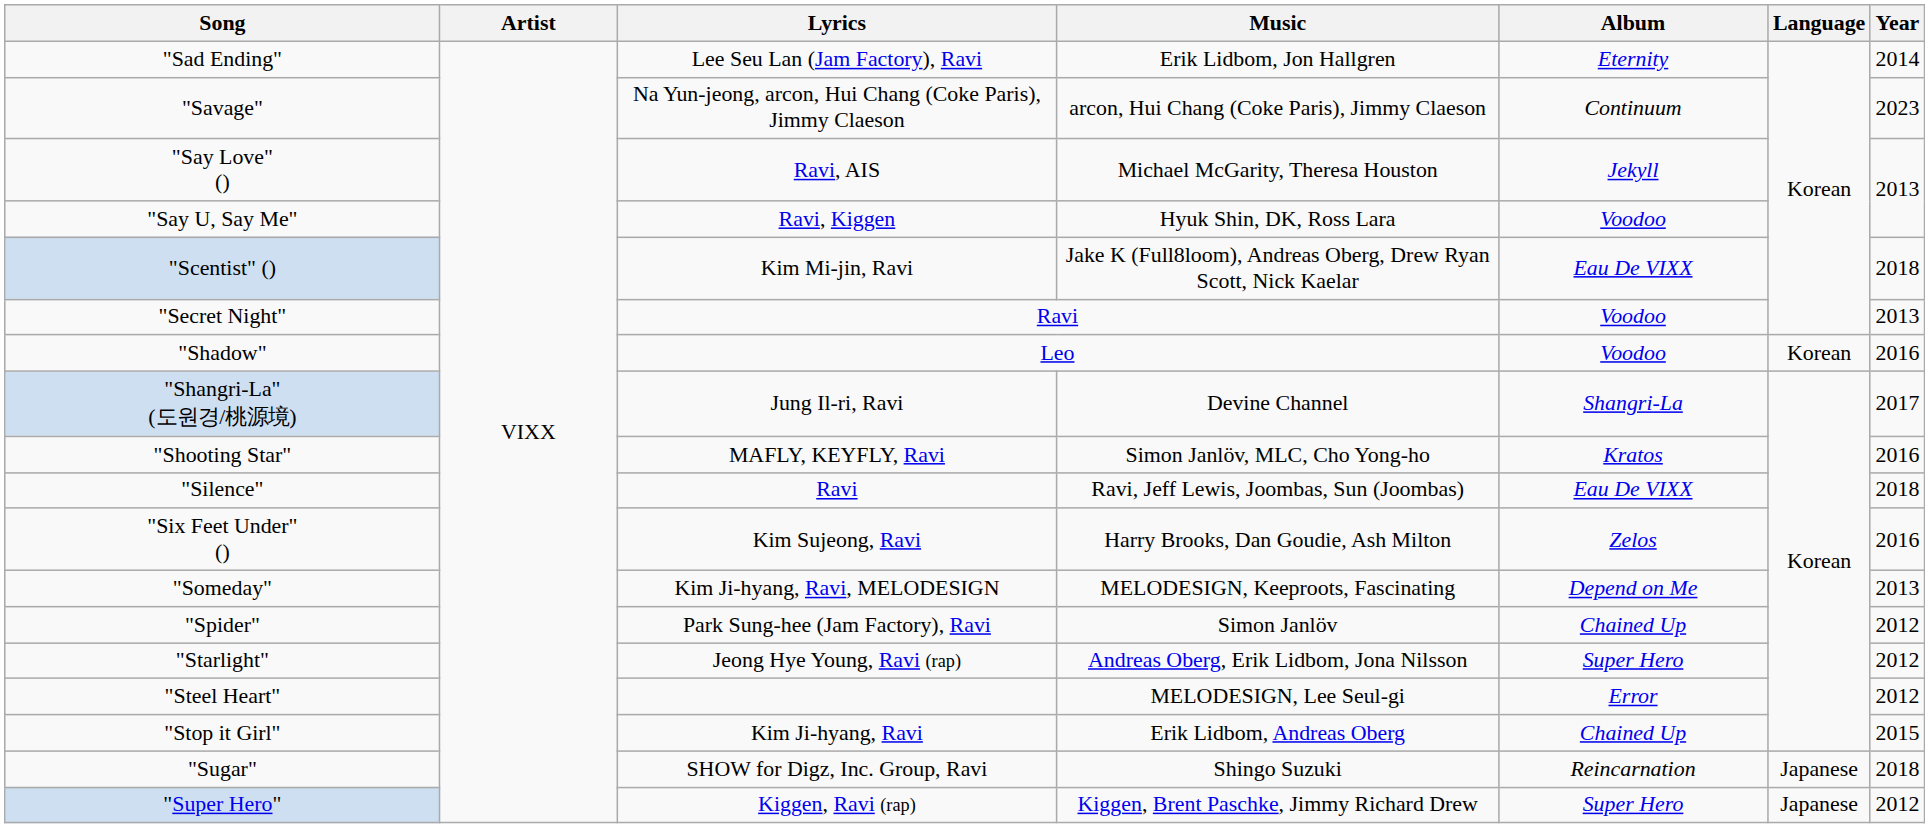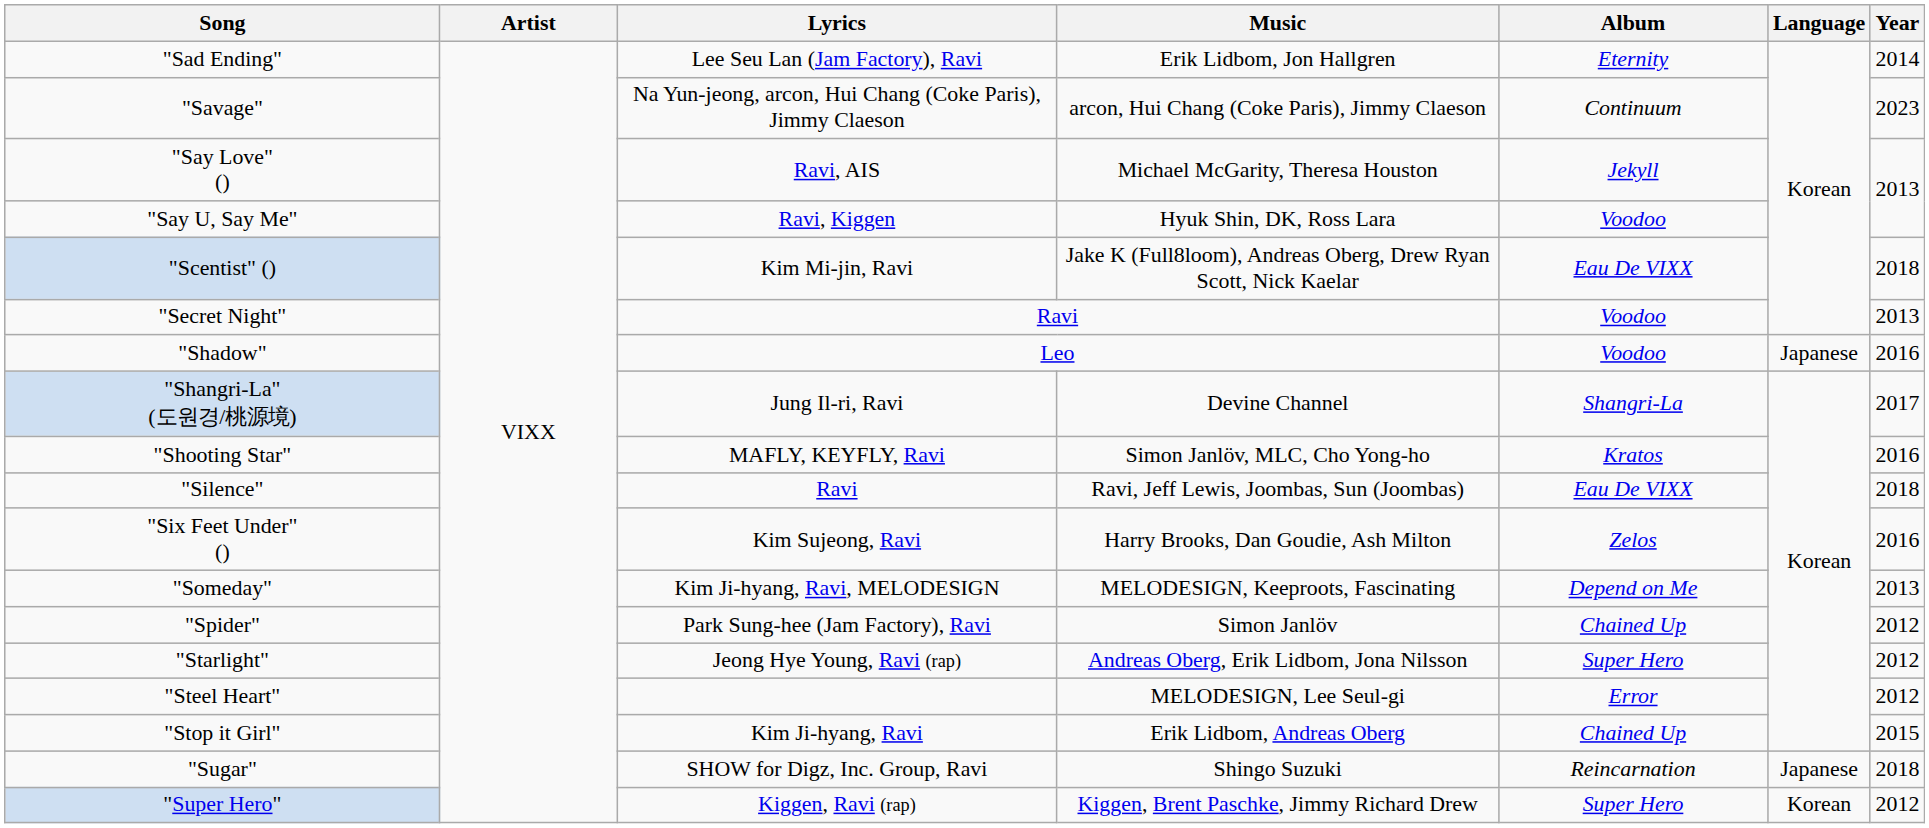 <table class="wikitable sortable" style="margin:0.5em auto; clear:both; font-size:.9em; text-align:center; width:100%">
 <tr>
 <th style="width:25%">Song</th>
 <th style="width:10%">Artist</th>
 <th class="unsortable" style="width:25%">Lyrics</th>
 <th class="unsortable" style="width:25%">Music</th>
 <th style="width:25%">Album</th>
 <th style="width:25%">Language</th>
 <th style="width:25%">Year</th>
 </tr>
 <tr>
 <td>"Sad Ending"</td>
 <td rowspan="18">VIXX</td>
 <td>Lee Seu Lan (<a href='#'>Jam Factory</a>), <a href='#'>Ravi</a></td>
 <td>Erik Lidbom, Jon Hallgren</td>
 <td><em><a href='#'>Eternity</a></em></td>
 <td rowspan="6">Korean</td>
 <td>2014</td>
 </tr>
 <tr>
 <td>"Savage"</td>
 <td>Na Yun-jeong, arcon, Hui Chang (Coke Paris), Jimmy Claeson</td>
 <td>arcon, Hui Chang (Coke Paris), Jimmy Claeson</td>
 <td><em>Continuum</em></td>
 <td>2023</td>
 </tr>
 <tr>
 <td>"Say Love"<br>()</td>
 <td><a href='#'>Ravi</a>, AIS</td>
 <td>Michael McGarity, Theresa Houston</td>
 <td><em><a href='#'>Jekyll</a></em></td>
 <td rowspan="2">2013</td>
 </tr>
 <tr>
 <td>"Say U, Say Me"</td>
 <td><a href='#'>Ravi</a>, <a href='#'>Kiggen</a></td>
 <td>Hyuk Shin, DK, Ross Lara</td>
 <td><em><a href='#'>Voodoo</a></em></td>
 </tr>
 <tr>
 <td style="background:#CEDFF2;">"Scentist" ()</td>
 <td>Kim Mi-jin, Ravi</td>
 <td>Jake K (Full8loom), Andreas Oberg, Drew Ryan Scott, Nick Kaelar</td>
 <td><em><a href='#'>Eau De VIXX</a></em></td>
 <td>2018</td>
 </tr>
 <tr>
 <td>"Secret Night"</td>
 <td colspan="2"><a href='#'>Ravi</a></td>
 <td><em><a href='#'>Voodoo</a></em></td>
 <td>2013</td>
 </tr>
 <tr>
 <td>"Shadow"</td>
 <td colspan="2"><a href='#'>Leo</a></td>
 <td><em><a href='#'>Voodoo</a></em></td>
-<td>Korean</td>
+<td>Japanese</td>
 <td>2016</td>
 </tr>
 <tr>
 <td style="background:#CEDFF2;">"Shangri-La"<br>(도원경/桃源境)</td>
 <td>Jung Il-ri, Ravi</td>
 <td>Devine Channel</td>
 <td><em><a href='#'>Shangri-La</a></em></td>
 <td rowspan="9">Korean</td>
 <td>2017</td>
 </tr>
 <tr>
 <td>"Shooting Star"</td>
 <td>MAFLY, KEYFLY, <a href='#'>Ravi</a></td>
 <td>Simon Janlöv, MLC, Cho Yong-ho</td>
 <td><em><a href='#'>Kratos</a></em></td>
 <td>2016</td>
 </tr>
 <tr>
 <td>"Silence"</td>
 <td><a href='#'>Ravi</a></td>
 <td>Ravi, Jeff Lewis, Joombas, Sun (Joombas)</td>
 <td><em><a href='#'>Eau De VIXX</a></em></td>
 <td>2018</td>
 </tr>
 <tr>
 <td>"Six Feet Under"<br>()</td>
 <td>Kim Sujeong, <a href='#'>Ravi</a></td>
 <td>Harry Brooks, Dan Goudie, Ash Milton</td>
 <td><em><a href='#'>Zelos</a></em></td>
 <td>2016</td>
 </tr>
 <tr>
 <td>"Someday"</td>
 <td>Kim Ji-hyang, <a href='#'>Ravi</a>, MELODESIGN</td>
 <td>MELODESIGN, Keeproots, Fascinating</td>
 <td><em><a href='#'>Depend on Me</a></em></td>
 <td>2013</td>
 </tr>
 <tr>
 <td>"Spider"</td>
 <td>Park Sung-hee (Jam Factory), <a href='#'>Ravi</a></td>
 <td>Simon Janlöv</td>
 <td><em><a href='#'>Chained Up</a></em></td>
 <td>2012</td>
 </tr>
 <tr>
 <td>"Starlight"</td>
 <td>Jeong Hye Young, <a href='#'>Ravi</a> <small>(rap)</small></td>
 <td><a href='#'>Andreas Oberg</a>, Erik Lidbom,  Jona Nilsson</td>
 <td><em><a href='#'>Super Hero</a></em></td>
 <td>2012</td>
 </tr>
 <tr>
 <td>"Steel Heart"</td>
 <td></td>
 <td>MELODESIGN, Lee Seul-gi</td>
 <td><em><a href='#'>Error</a></em></td>
 <td>2012</td>
 </tr>
 <tr>
 <td>"Stop it Girl"</td>
 <td>Kim Ji-hyang, <a href='#'>Ravi</a></td>
 <td>Erik Lidbom, <a href='#'>Andreas Oberg</a></td>
 <td><em><a href='#'>Chained Up</a></em></td>
 <td>2015</td>
 </tr>
 <tr>
 <td>"Sugar"</td>
 <td>SHOW for Digz, Inc. Group, Ravi</td>
 <td>Shingo Suzuki</td>
 <td><em>Reincarnation</em></td>
 <td>Japanese</td>
 <td>2018</td>
 </tr>
 <tr>
 <td style="background:#CEDFF2;">"<a href='#'>Super Hero</a>"</td>
 <td><a href='#'>Kiggen</a>, <a href='#'>Ravi</a> <small>(rap)</small></td>
 <td><a href='#'>Kiggen</a>, <a href='#'>Brent Paschke</a>, Jimmy Richard Drew</td>
 <td><em><a href='#'>Super Hero</a></em></td>
-<td>Japanese</td>
+<td>Korean</td>
 <td>2012</td>
 </tr>
 </table>
